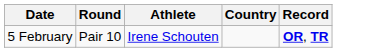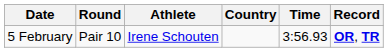 <table class="wikitable" style="text-align:center">
 <tr>
 <th>Date</th>
 <th>Round</th>
 <th>Athlete</th>
 <th>Country</th>
+<th>Time</th>
 <th>Record</th>
 </tr>
 <tr>
 <td>5 February</td>
 <td>Pair 10</td>
 <td align=left><a href='#'>Irene Schouten</a></td>
 <td align=left></td>
+<td>3:56.93</td>
 <td><strong><a href='#'>OR</a></strong>, <strong><a href='#'>TR</a></strong></td>
 </tr>
 </table>
